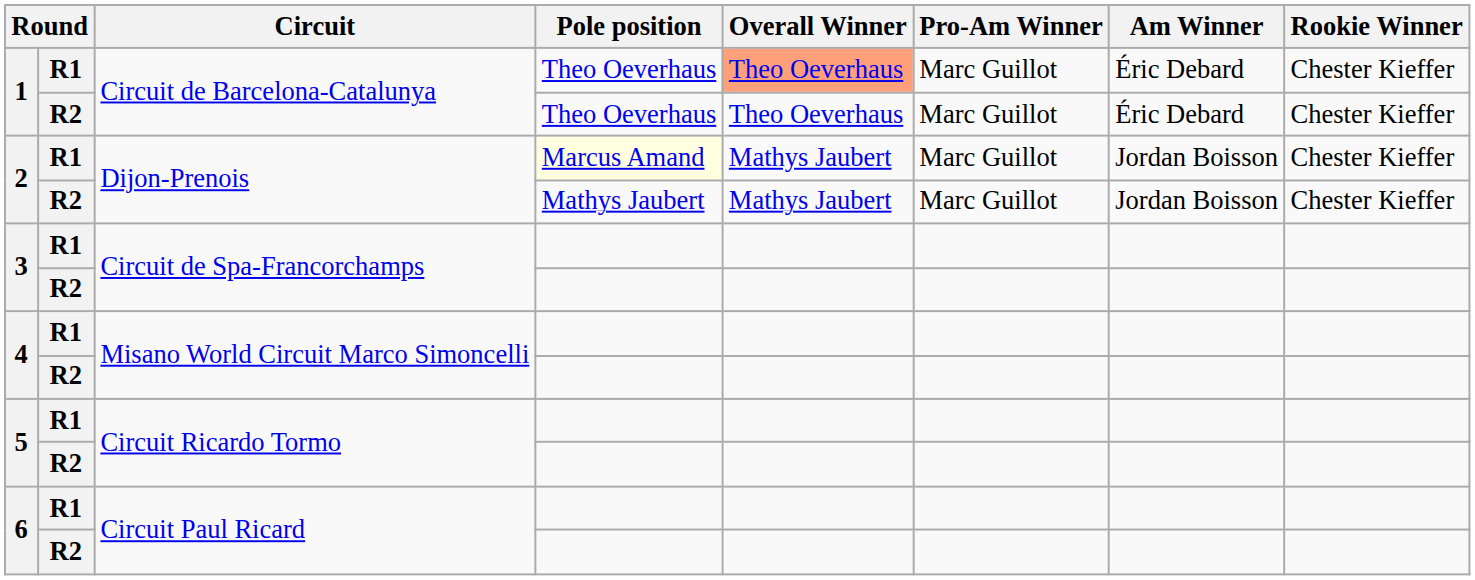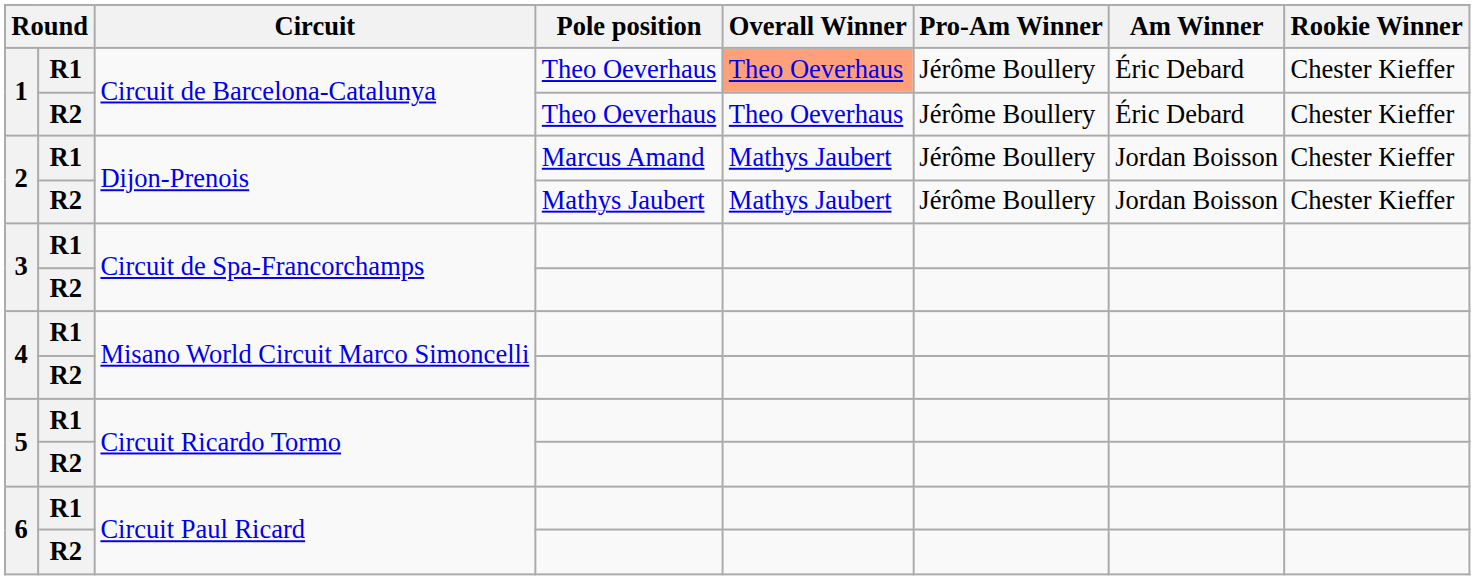 <table class="wikitable" style="font-size:85%;">
 <tr>
 <th colspan="2">Round</th>
 <th>Circuit</th>
 <th>Pole position</th>
 <th>Overall Winner</th>
 <th>Pro-Am Winner</th>
 <th>Am Winner</th>
 <th>Rookie Winner</th>
 </tr>
 <tr>
 <th rowspan="2">1</th>
 <th>R1</th>
 <td rowspan="2"> <a href='#'>Circuit de Barcelona-Catalunya</a></td>
 <td> <a href='#'>Theo Oeverhaus</a></td>
 <td style="background: lightsalmon;"> <a href='#'>Theo Oeverhaus</a></td>
-<td> Marc Guillot</td>
+<td align="left"> Jérôme Boullery</td>
 <td> Éric Debard</td>
 <td> Chester Kieffer</td>
 </tr>
 <tr>
 <th>R2</th>
 <td> <a href='#'>Theo Oeverhaus</a></td>
 <td> <a href='#'>Theo Oeverhaus</a></td>
-<td> Marc Guillot</td>
+<td align="left"> Jérôme Boullery</td>
 <td> Éric Debard</td>
 <td> Chester Kieffer</td>
 </tr>
 <tr>
 <th rowspan="2">2</th>
 <th>R1</th>
 <td rowspan="2"> <a href='#'>Dijon-Prenois</a></td>
-<td style="background: lightyellow;"> <a href='#'>Marcus Amand</a></td>
+<td> <a href='#'>Marcus Amand</a></td>
 <td align="left"> <a href='#'>Mathys Jaubert</a></td>
-<td> Marc Guillot</td>
+<td align="left"> Jérôme Boullery</td>
 <td align="left"> Jordan Boisson</td>
 <td> Chester Kieffer</td>
 </tr>
 <tr>
 <th>R2</th>
 <td> <a href='#'>Mathys Jaubert</a></td>
 <td align="left"> <a href='#'>Mathys Jaubert</a></td>
-<td align="left"> Marc Guillot</td>
+<td align="left"> Jérôme Boullery</td>
 <td align="left"> Jordan Boisson</td>
 <td> Chester Kieffer</td>
 </tr>
 <tr>
 <th rowspan="2">3</th>
 <th>R1</th>
 <td rowspan="2"> <a href='#'>Circuit de Spa-Francorchamps</a></td>
 <td></td>
 <td></td>
 <td></td>
 <td></td>
 <td></td>
 </tr>
 <tr>
 <th>R2</th>
 <td></td>
 <td></td>
 <td></td>
 <td></td>
 <td></td>
 </tr>
 <tr>
 <th rowspan="2">4</th>
 <th>R1</th>
 <td rowspan="2"> <a href='#'>Misano World Circuit Marco Simoncelli</a></td>
 <td></td>
 <td></td>
 <td></td>
 <td></td>
 <td></td>
 </tr>
 <tr>
 <th>R2</th>
 <td></td>
 <td></td>
 <td></td>
 <td></td>
 <td></td>
 </tr>
 <tr>
 <th rowspan="2">5</th>
 <th>R1</th>
 <td rowspan="2"> <a href='#'>Circuit Ricardo Tormo</a></td>
 <td></td>
 <td></td>
 <td></td>
 <td></td>
 <td></td>
 </tr>
 <tr>
 <th>R2</th>
 <td></td>
 <td></td>
 <td></td>
 <td></td>
 <td></td>
 </tr>
 <tr>
 <th rowspan="2">6</th>
 <th>R1</th>
 <td rowspan="2"> <a href='#'>Circuit Paul Ricard</a></td>
 <td></td>
 <td></td>
 <td></td>
 <td></td>
 <td></td>
 </tr>
 <tr>
 <th>R2</th>
 <td></td>
 <td></td>
 <td></td>
 <td></td>
 <td></td>
 </tr>
 </table>
